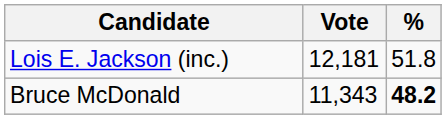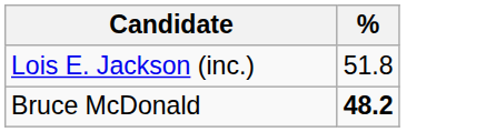 <table class="wikitable">
 <tr>
 <th bgcolor="#DDDDFF" width="200px">Candidate</th>
-<th bgcolor="#DDDDFF" width="50px">Vote</th>
 <th bgcolor="#DDDDFF" width="30px">%</th>
 </tr>
 <tr>
 <td><a href='#'>Lois E. Jackson</a> (inc.)</td>
-<td>12,181</td>
 <td>51.8</td>
 </tr>
 <tr>
 <td>Bruce McDonald</td>
-<td>11,343</td>
 <td><strong>48.2</strong></td>
 </tr>
 </table>
